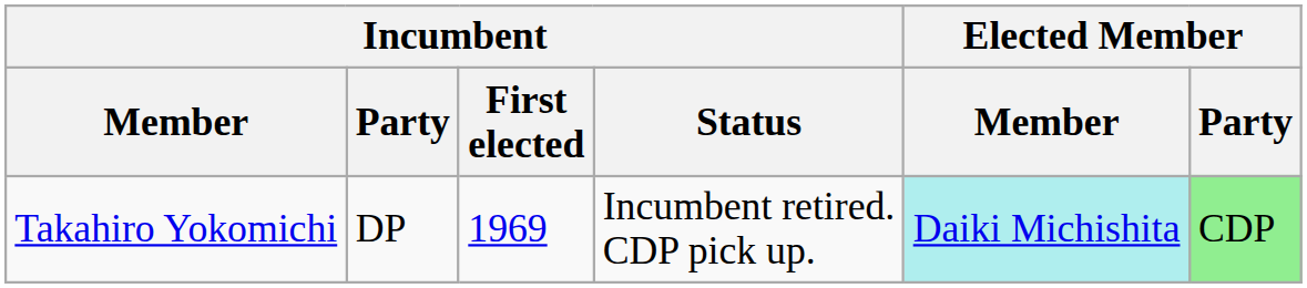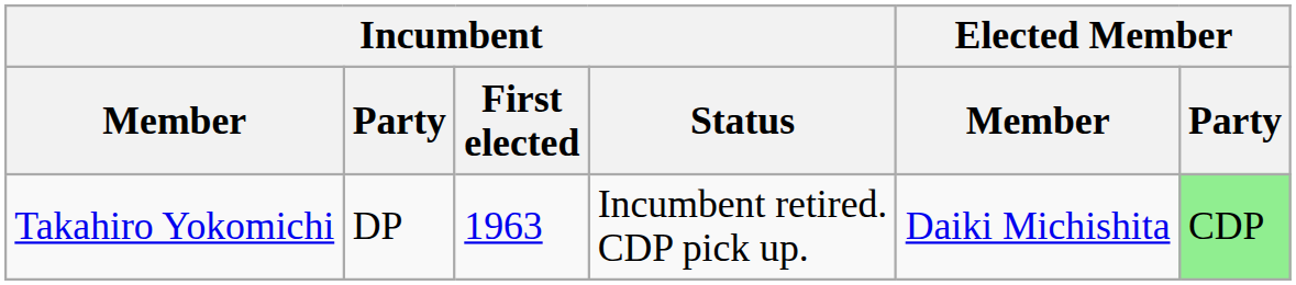 <table class="wikitable sortable">
 <tr>
 <th colspan=4>Incumbent</th>
 <th colspan=2>Elected Member</th>
 </tr>
 <tr>
 <th>Member</th>
 <th>Party</th>
 <th>First<br>elected</th>
 <th>Status</th>
 <th>Member</th>
 <th>Party</th>
 </tr>
 <tr>
 <td><a href='#'>Takahiro Yokomichi</a></td>
 <td>DP</td>
-<td><a href='#'>1969</a></td>
+<td><a href='#'>1963</a></td>
 <td>Incumbent retired.<br>CDP pick up.</td>
-<td style="background: paleturquoise;"><a href='#'>Daiki Michishita</a></td>
+<td><a href='#'>Daiki Michishita</a></td>
 <td style="background: lightgreen;">CDP</td>
 </tr>
 </table>
